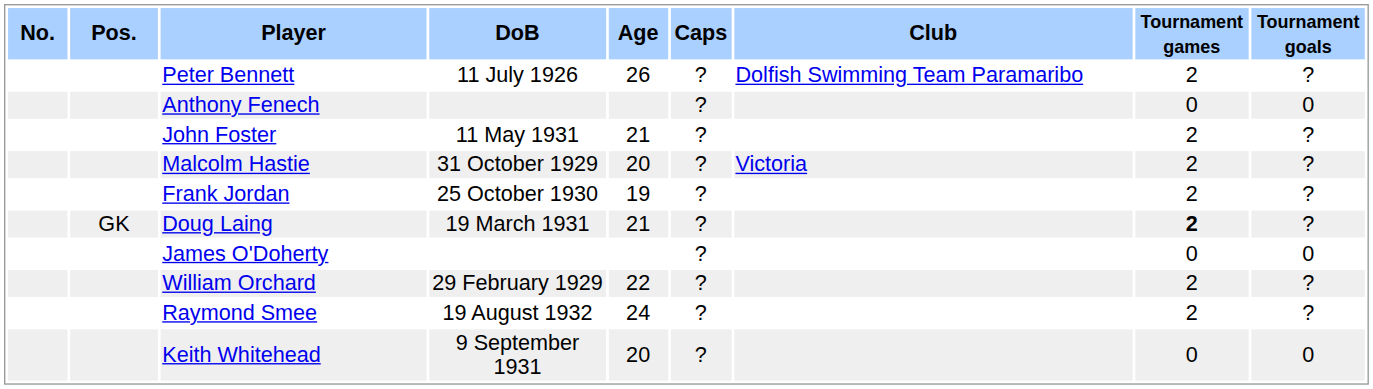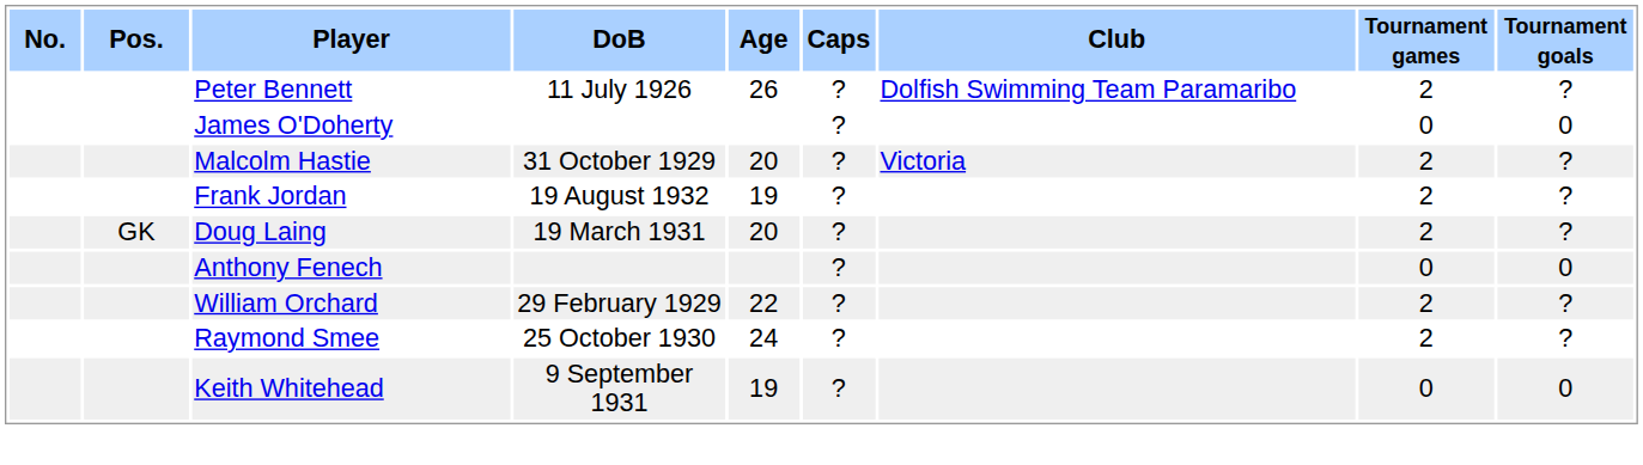 <table border="0" width="80%" style="border: 1px solid #999; background-color:#FFFFFF; text-align:center">
 <tr align="center" bgcolor="#AAD0FF">
 <th width=4%>No.</th>
 <th width=6%>Pos.</th>
 <th width=18%>Player</th>
 <th width=12%>DoB</th>
 <th width=4%>Age</th>
 <th width=4%>Caps</th>
 <th width=27%>Club</th>
 <th width=6%><small>Tournament<br>games</small></th>
 <th width=6%><small>Tournament<br>goals</small></th>
 </tr>
 <tr>
 <td></td>
 <td></td>
 <td align="left"><a href='#'>Peter Bennett</a></td>
 <td>11 July 1926</td>
 <td>26</td>
 <td>?</td>
 <td align="left"> <a href='#'>Dolfish Swimming Team Paramaribo</a></td>
 <td>2</td>
 <td>?</td>
 </tr>
-<tr bgcolor="#EFEFEF">
+<tr>
 <td></td>
 <td></td>
-<td align="left"><a href='#'>Anthony Fenech</a></td>
+<td align="left"><a href='#'>James O'Doherty</a></td>
 <td></td>
 <td></td>
 <td>?</td>
 <td align="left"></td>
 <td>0</td>
 <td>0</td>
-</tr>
-<tr>
-<td></td>
-<td></td>
-<td align="left"><a href='#'>John Foster</a></td>
-<td>11 May 1931</td>
-<td>21</td>
-<td>?</td>
-<td align="left"></td>
-<td>2</td>
-<td>?</td>
 </tr>
 <tr bgcolor="#EFEFEF">
 <td></td>
 <td></td>
 <td align="left"><a href='#'>Malcolm Hastie</a></td>
 <td>31 October 1929</td>
 <td>20</td>
 <td>?</td>
 <td align="left"> <a href='#'>Victoria</a></td>
 <td>2</td>
 <td>?</td>
 </tr>
 <tr>
 <td></td>
 <td></td>
 <td align="left"><a href='#'>Frank Jordan</a></td>
-<td>25 October 1930</td>
+<td>19 August 1932</td>
 <td>19</td>
 <td>?</td>
 <td align="left"></td>
 <td>2</td>
 <td>?</td>
 </tr>
 <tr bgcolor="#EFEFEF">
 <td></td>
 <td>GK</td>
 <td align="left"><a href='#'>Doug Laing</a></td>
 <td>19 March 1931</td>
-<td>21</td>
+<td>20</td>
 <td>?</td>
 <td align="left"></td>
-<td><strong>2</strong></td>
+<td>2</td>
 <td>?</td>
 </tr>
-<tr>
+<tr bgcolor="#EFEFEF">
 <td></td>
 <td></td>
-<td align="left"><a href='#'>James O'Doherty</a></td>
+<td align="left"><a href='#'>Anthony Fenech</a></td>
 <td></td>
 <td></td>
 <td>?</td>
 <td align="left"></td>
 <td>0</td>
 <td>0</td>
 </tr>
 <tr bgcolor="#EFEFEF">
 <td></td>
 <td></td>
 <td align="left"><a href='#'>William Orchard</a></td>
 <td>29 February 1929</td>
 <td>22</td>
 <td>?</td>
 <td align="left"></td>
 <td>2</td>
 <td>?</td>
 </tr>
 <tr>
 <td></td>
 <td></td>
 <td align="left"><a href='#'>Raymond Smee</a></td>
-<td>19 August 1932</td>
+<td>25 October 1930</td>
 <td>24</td>
 <td>?</td>
 <td align="left"></td>
 <td>2</td>
 <td>?</td>
 </tr>
 <tr bgcolor="#EFEFEF">
 <td></td>
 <td></td>
 <td align="left"><a href='#'>Keith Whitehead</a></td>
 <td>9 September 1931</td>
-<td>20</td>
+<td>19</td>
 <td>?</td>
 <td align="left"></td>
 <td>0</td>
 <td>0</td>
 </tr>
 </table>
